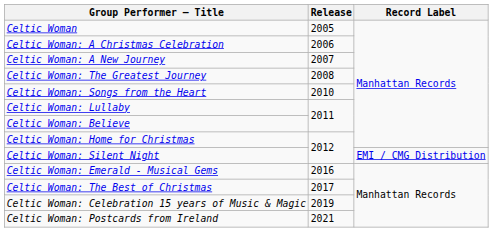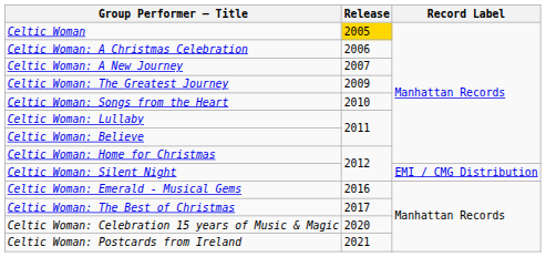 <table class="wikitable">
 <tr>
 <th>Group Performer – Title</th>
 <th>Release</th>
 <th>Record Label</th>
 </tr>
 <tr>
 <td><em><a href='#'>Celtic Woman</a></em></td>
-<td>2005</td>
+<td style="background: gold;">2005</td>
 <td rowspan=8><a href='#'>Manhattan Records</a></td>
 </tr>
 <tr>
 <td><em><a href='#'>Celtic Woman: A Christmas Celebration</a></em></td>
 <td>2006</td>
 </tr>
 <tr>
 <td><em><a href='#'>Celtic Woman: A New Journey</a></em></td>
 <td>2007</td>
 </tr>
 <tr>
 <td><em><a href='#'>Celtic Woman: The Greatest Journey</a></em></td>
-<td>2008</td>
+<td>2009</td>
 </tr>
 <tr>
 <td><em><a href='#'>Celtic Woman: Songs from the Heart</a></em></td>
 <td>2010</td>
 </tr>
 <tr>
 <td><em><a href='#'>Celtic Woman: Lullaby</a></em></td>
 <td rowspan=2>2011</td>
 </tr>
 <tr>
 <td><em><a href='#'>Celtic Woman: Believe</a></em></td>
 </tr>
 <tr>
 <td><em><a href='#'>Celtic Woman: Home for Christmas</a></em></td>
 <td rowspan=2>2012</td>
 </tr>
 <tr>
 <td><em><a href='#'>Celtic Woman: Silent Night</a></em></td>
 <td><a href='#'>EMI / CMG Distribution</a></td>
 </tr>
 <tr>
 <td><em><a href='#'>Celtic Woman: Emerald - Musical Gems</a></em></td>
 <td>2016</td>
 <td rowspan="4">Manhattan Records</td>
 </tr>
 <tr>
 <td><em><a href='#'>Celtic Woman: The Best of Christmas</a></em></td>
 <td>2017</td>
 </tr>
 <tr>
 <td><em>Celtic Woman: Celebration 15 years of Music & Magic</em></td>
-<td>2019</td>
+<td>2020</td>
 </tr>
 <tr>
 <td><em>Celtic Woman: Postcards from Ireland</em></td>
 <td>2021</td>
 </tr>
 </table>
